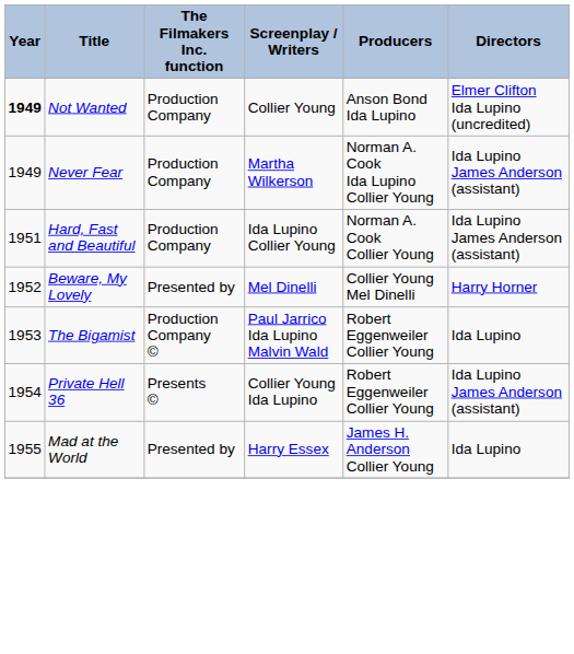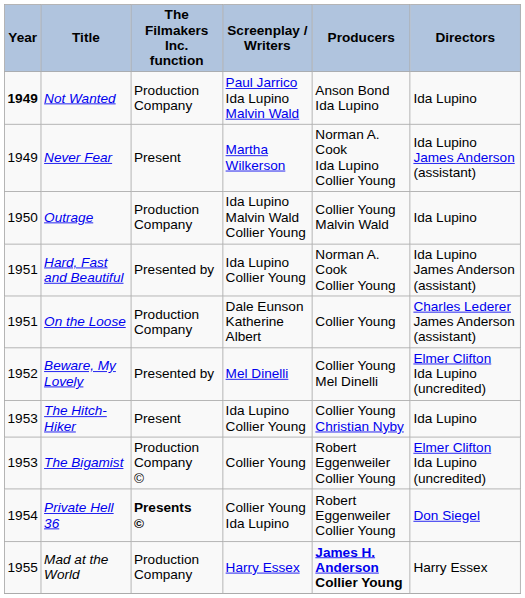 <table class="wikitable plainrowheaders" style="text-align:left; border:1">
 <tr>
 <th style="background:#B0C4DE;">Year</th>
 <th style="background:#B0C4DE;">Title</th>
 <th style="background:#B0C4DE;">The Filmakers Inc. <br> function</th>
 <th style="background:#B0C4DE;">Screenplay / <br>Writers</th>
 <th style="background:#B0C4DE;">Producers</th>
 <th style="background:#B0C4DE;">Directors</th>
 </tr>
 <tr>
 <td><strong>1949</strong></td>
 <td><em><a href='#'>Not Wanted</a></em></td>
 <td>Production Company</td>
-<td>Collier Young</td>
+<td><a href='#'>Paul Jarrico</a> <br> Ida Lupino <br> <a href='#'>Malvin Wald</a></td>
 <td>Anson Bond <br> Ida Lupino</td>
-<td><a href='#'>Elmer Clifton</a> <br> Ida Lupino (uncredited)</td>
+<td>Ida Lupino</td>
 </tr>
 <tr>
 <td>1949</td>
 <td><em><a href='#'>Never Fear</a></em></td>
-<td>Production Company</td>
+<td>Present</td>
 <td><a href='#'>Martha Wilkerson</a></td>
 <td>Norman A. Cook <br> Ida Lupino <br> Collier Young</td>
 <td>Ida Lupino <br> <a href='#'>James Anderson</a> (assistant)</td>
 </tr>
 <tr>
+<td>1950</td>
+<td><em><a href='#'>Outrage</a></em></td>
+<td>Production Company</td>
+<td>Ida Lupino <br> Malvin Wald <br> Collier Young</td>
+<td>Collier Young <br> Malvin Wald</td>
+<td>Ida Lupino</td>
+</tr>
+<tr>
 <td>1951</td>
 <td><em><a href='#'>Hard, Fast and Beautiful</a></em></td>
-<td>Production Company</td>
+<td>Presented by</td>
 <td>Ida Lupino <br> Collier Young</td>
 <td>Norman A. Cook <br> Collier Young</td>
 <td>Ida Lupino <br> James Anderson (assistant)</td>
+</tr>
+<tr>
+<td>1951</td>
+<td><em><a href='#'>On the Loose</a></em></td>
+<td>Production Company</td>
+<td>Dale Eunson <br> Katherine Albert</td>
+<td>Collier Young</td>
+<td><a href='#'>Charles Lederer</a> <br> James Anderson (assistant)</td>
 </tr>
 <tr>
 <td>1952</td>
 <td><em><a href='#'>Beware, My Lovely</a></em></td>
 <td>Presented by</td>
 <td><a href='#'>Mel Dinelli</a></td>
 <td>Collier Young <br> Mel Dinelli</td>
-<td><a href='#'>Harry Horner</a></td>
+<td><a href='#'>Elmer Clifton</a> <br> Ida Lupino (uncredited)</td>
+</tr>
+<tr>
+<td>1953</td>
+<td><em><a href='#'>The Hitch-Hiker</a></em></td>
+<td>Present</td>
+<td>Ida Lupino <br> Collier Young</td>
+<td>Collier Young <br> <a href='#'>Christian Nyby</a></td>
+<td>Ida Lupino</td>
 </tr>
 <tr>
 <td>1953</td>
 <td><em><a href='#'>The Bigamist</a></em></td>
 <td>Production Company <br> ©</td>
-<td><a href='#'>Paul Jarrico</a> <br> Ida Lupino <br> <a href='#'>Malvin Wald</a></td>
+<td>Collier Young</td>
 <td>Robert Eggenweiler <br> Collier Young</td>
-<td>Ida Lupino</td>
+<td><a href='#'>Elmer Clifton</a> <br> Ida Lupino (uncredited)</td>
 </tr>
 <tr>
 <td>1954</td>
 <td><em><a href='#'>Private Hell 36</a></em></td>
-<td>Presents <br> ©</td>
+<td><strong>Presents <br> ©</strong></td>
 <td>Collier Young <br> Ida Lupino</td>
 <td>Robert Eggenweiler <br> Collier Young</td>
-<td>Ida Lupino <br> <a href='#'>James Anderson</a> (assistant)</td>
+<td><a href='#'>Don Siegel</a></td>
 </tr>
 <tr>
 <td>1955</td>
 <td><em>Mad at the World</em></td>
-<td>Presented by</td>
+<td>Production Company</td>
 <td><a href='#'>Harry Essex</a></td>
-<td><a href='#'>James H. Anderson</a> <br> Collier Young</td>
-<td>Ida Lupino</td>
+<td><strong><a href='#'>James H. Anderson</a> <br> Collier Young</strong></td>
+<td>Harry Essex</td>
 </tr>
 <tr>
 </tr>
 </table>
